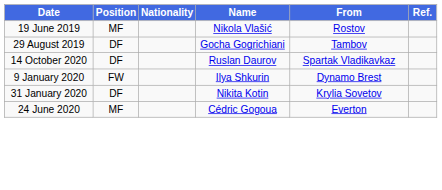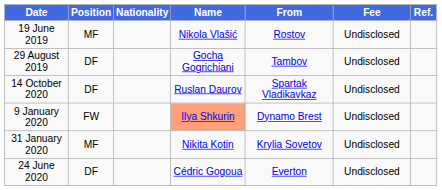 <table class="wikitable"  style="text-align:center; font-size:90%; ">
 <tr>
 <th style="background:#4169E1; color:white; width:150px;">Date</th>
 <th style="background:#4169E1; color:white; width:55px;">Position</th>
 <th style="background:#4169E1; color:white; width:505x;">Nationality</th>
 <th style="background:#4169E1; color:white; width:150px;">Name</th>
 <th style="background:#4169E1; color:white; width:200px;">From</th>
+<th style="background:#4169E1; color:white; width:150px;">Fee</th>
 <th style="background:#4169E1; color:white; width:35px;">Ref.</th>
 </tr>
 <tr>
 <td>19 June 2019</td>
 <td>MF</td>
 <td></td>
 <td><a href='#'>Nikola Vlašić</a></td>
 <td><a href='#'>Rostov</a></td>
+<td>Undisclosed</td>
 <td></td>
 </tr>
 <tr>
 <td>29 August 2019</td>
 <td>DF</td>
 <td></td>
 <td><a href='#'>Gocha Gogrichiani</a></td>
 <td><a href='#'>Tambov</a></td>
+<td>Undisclosed</td>
 <td></td>
 </tr>
 <tr>
 <td>14 October 2020</td>
 <td>DF</td>
 <td></td>
 <td><a href='#'>Ruslan Daurov</a></td>
 <td><a href='#'>Spartak Vladikavkaz</a></td>
+<td>Undisclosed</td>
 <td></td>
 </tr>
 <tr>
 <td>9 January 2020</td>
 <td>FW</td>
 <td></td>
-<td><a href='#'>Ilya Shkurin</a></td>
+<td style="background: lightsalmon;"><a href='#'>Ilya Shkurin</a></td>
 <td><a href='#'>Dynamo Brest</a></td>
+<td>Undisclosed</td>
 <td></td>
 </tr>
 <tr>
 <td>31 January 2020</td>
-<td>DF</td>
+<td>MF</td>
 <td></td>
 <td><a href='#'>Nikita Kotin</a></td>
 <td><a href='#'>Krylia Sovetov</a></td>
+<td>Undisclosed</td>
 <td></td>
 </tr>
 <tr>
 <td>24 June 2020</td>
-<td>MF</td>
+<td>DF</td>
 <td></td>
 <td><a href='#'>Cédric Gogoua</a></td>
 <td><a href='#'>Everton</a></td>
+<td>Undisclosed</td>
 <td></td>
 </tr>
 </table>
